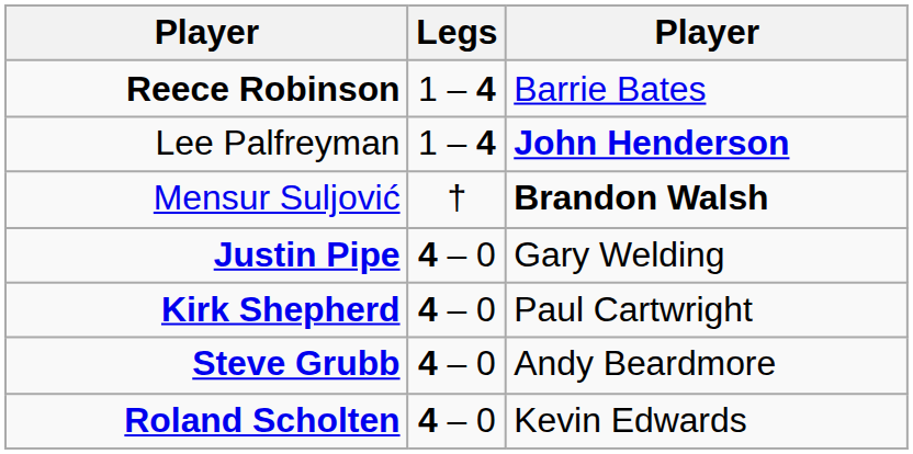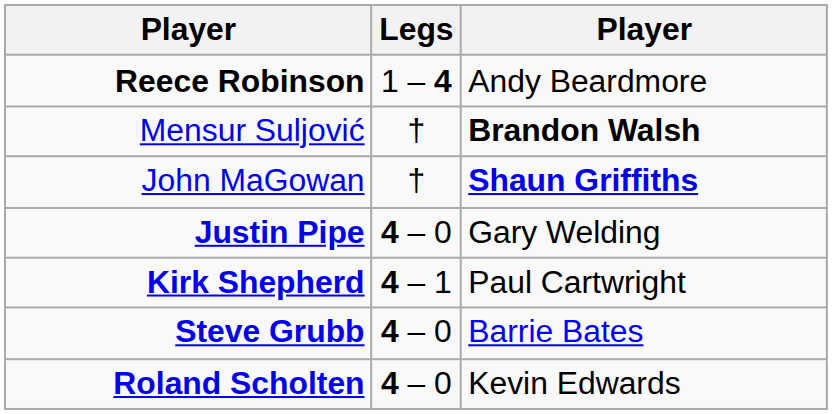 <table class=wikitable style="text-align:center">
 <tr>
 <th width=177>Player</th>
 <th width=36>Legs</th>
 <th width=177>Player</th>
 </tr>
 <tr align=left>
 <td align=right><strong>Reece Robinson</strong> </td>
 <td align=center>1 – <strong>4</strong></td>
-<td> <a href='#'>Barrie Bates</a></td>
-</tr>
-<tr align=left>
-<td align=right>Lee Palfreyman </td>
-<td align=center>1 – <strong>4</strong></td>
-<td> <strong><a href='#'>John Henderson</a></strong></td>
+<td> Andy Beardmore</td>
 </tr>
 <tr align=left>
 <td align=right><a href='#'>Mensur Suljović</a> </td>
 <td align=center>†</td>
 <td> <strong>Brandon Walsh</strong></td>
+</tr>
+<tr align=left>
+<td align=right><a href='#'>John MaGowan</a> </td>
+<td align=center><span>†</span></td>
+<td> <strong><a href='#'>Shaun Griffiths</a></strong></td>
 </tr>
 <tr align=left>
 <td align=right><strong><a href='#'>Justin Pipe</a></strong> </td>
 <td align=center><strong>4</strong> – 0</td>
 <td> Gary Welding</td>
 </tr>
 <tr align=left>
 <td align=right><strong><a href='#'>Kirk Shepherd</a></strong> </td>
-<td align=center><strong>4</strong> – 0</td>
+<td align=center><strong>4</strong> – 1</td>
 <td> Paul Cartwright</td>
 </tr>
 <tr align=left>
 <td align=right><strong><a href='#'>Steve Grubb</a></strong> </td>
 <td align=center><strong>4</strong> – 0</td>
-<td> Andy Beardmore</td>
+<td> <a href='#'>Barrie Bates</a></td>
 </tr>
 <tr align=left>
 <td align=right><strong><a href='#'>Roland Scholten</a></strong> </td>
 <td align=center><strong>4</strong> – 0</td>
 <td> Kevin Edwards</td>
 </tr>
 </table>
